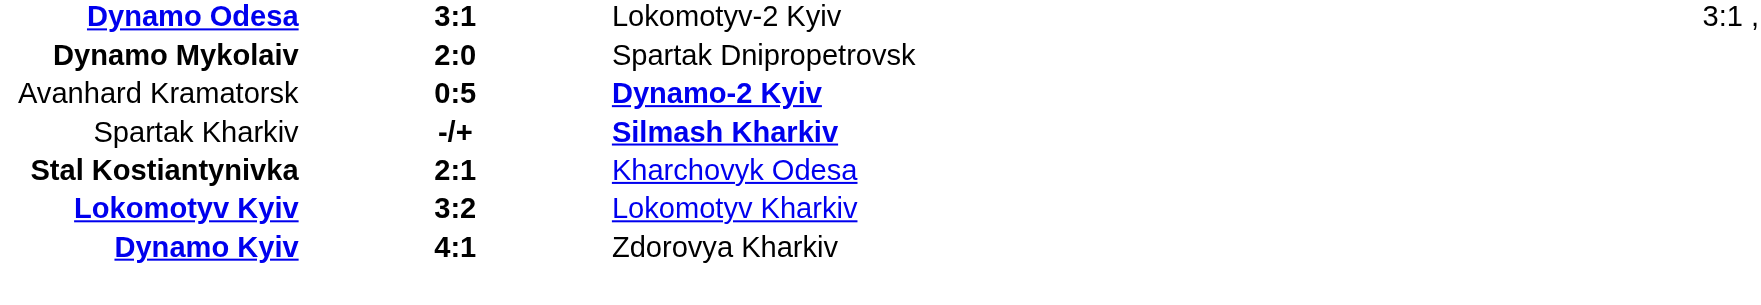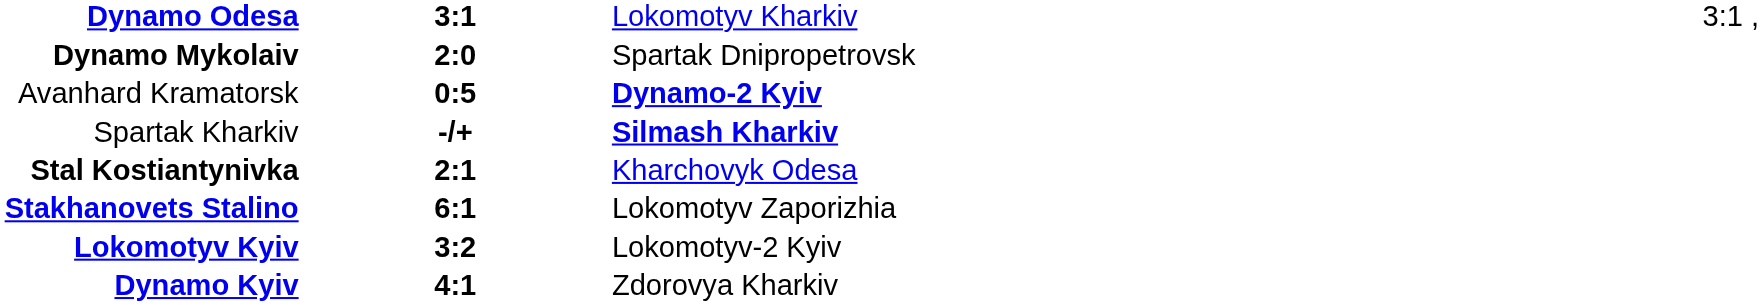 <table width=100% cellspacing=1>
 <tr>
 <th width=20%></th>
 <th width=12%></th>
 <th width=20%></th>
 <th></th>
 </tr>
 <tr style=font-size:90%>
 <td align=right><strong><a href='#'>Dynamo Odesa</a></strong></td>
 <td align=center><strong>3:1</strong></td>
-<td>Lokomotyv-2 Kyiv</td>
+<td><a href='#'>Lokomotyv Kharkiv</a></td>
 <td align=center>3:1 , </td>
 </tr>
 <tr style=font-size:90%>
 <td align=right><strong>Dynamo Mykolaiv</strong></td>
 <td align=center><strong>2:0</strong></td>
 <td>Spartak Dnipropetrovsk</td>
 <td align=center></td>
 </tr>
 <tr style=font-size:90%>
 <td align=right>Avanhard Kramatorsk</td>
 <td align=center><strong>0:5</strong></td>
 <td><strong><a href='#'>Dynamo-2 Kyiv</a></strong></td>
 <td align=center></td>
 </tr>
 <tr style=font-size:90%>
 <td align=right>Spartak Kharkiv</td>
 <td align=center><strong>-/+</strong></td>
 <td><strong><a href='#'>Silmash Kharkiv</a></strong></td>
 <td align=center></td>
 </tr>
 <tr style=font-size:90%>
 <td align=right><strong>Stal Kostiantynivka</strong></td>
 <td align=center><strong>2:1</strong></td>
 <td><a href='#'>Kharchovyk Odesa</a></td>
 <td align=center></td>
 </tr>
 <tr style=font-size:90%>
+<td align=right><strong><a href='#'>Stakhanovets Stalino</a></strong></td>
+<td align=center><strong>6:1</strong></td>
+<td>Lokomotyv Zaporizhia</td>
+<td align=center></td>
+</tr>
+<tr style=font-size:90%>
 <td align=right><strong><a href='#'>Lokomotyv Kyiv</a></strong></td>
 <td align=center><strong>3:2</strong></td>
-<td><a href='#'>Lokomotyv Kharkiv</a></td>
+<td>Lokomotyv-2 Kyiv</td>
 <td align=center></td>
 </tr>
 <tr style=font-size:90%>
 <td align=right><strong><a href='#'>Dynamo Kyiv</a></strong></td>
 <td align=center><strong>4:1</strong></td>
 <td>Zdorovya Kharkiv</td>
 <td align=center></td>
 </tr>
 </table>
